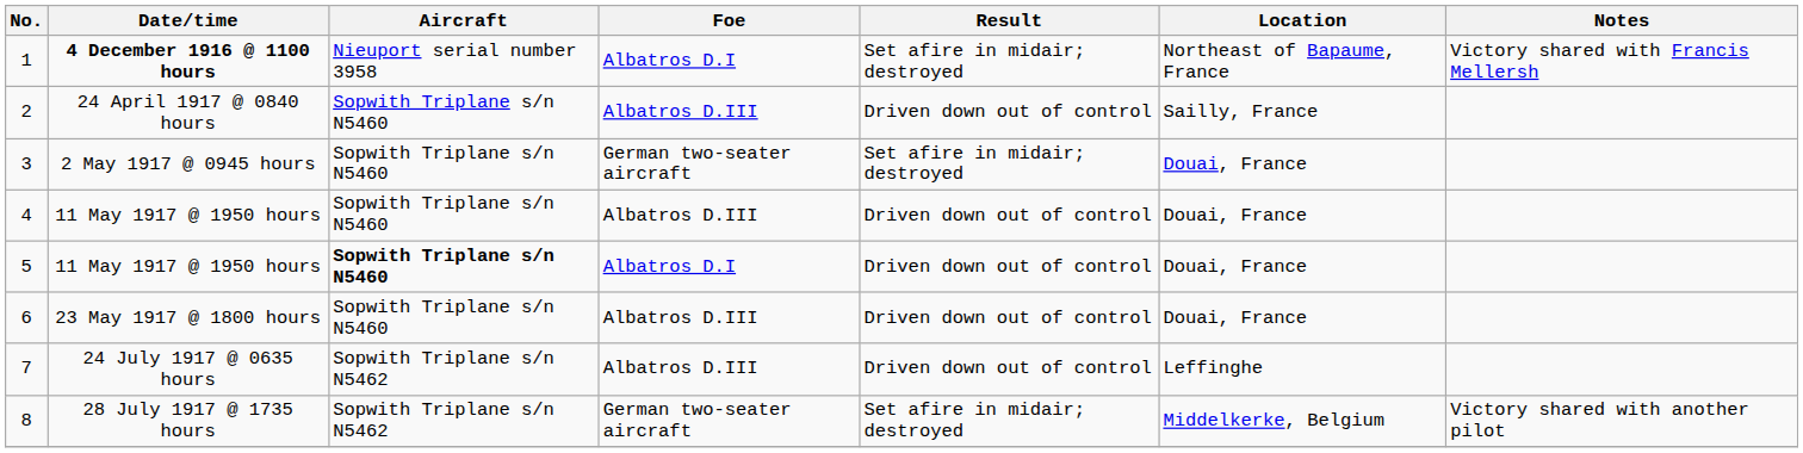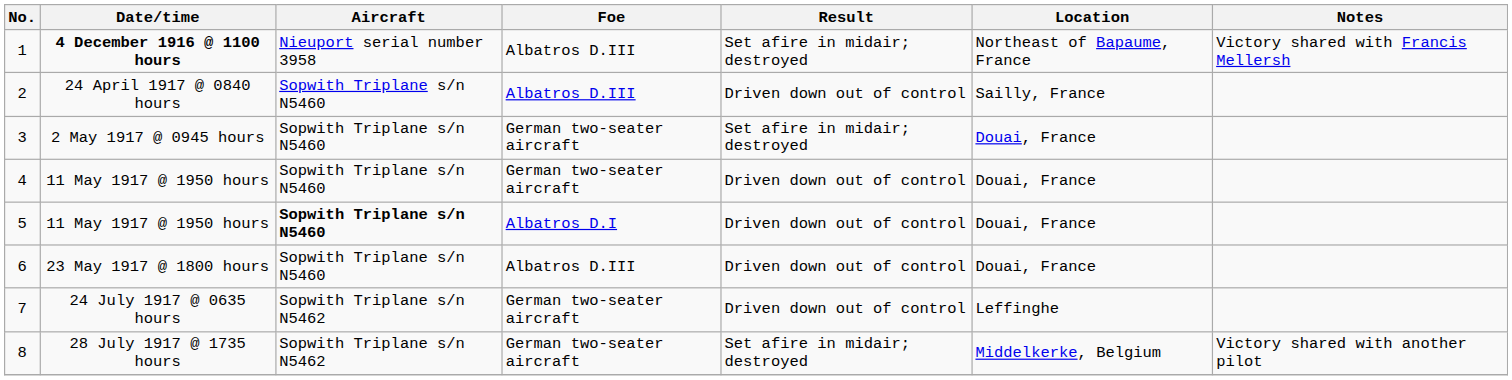 <table class="wikitable" border="1" style="margin: 1em auto 1em auto">
 <tr>
 <th>No.</th>
 <th>Date/time</th>
 <th>Aircraft</th>
 <th>Foe</th>
 <th>Result</th>
 <th>Location</th>
 <th>Notes</th>
 </tr>
 <tr>
 <td align="center">1</td>
 <td align="center"><strong>4 December 1916 @ 1100 hours</strong></td>
 <td><a href='#'>Nieuport</a> serial number 3958</td>
-<td><a href='#'>Albatros D.I</a></td>
+<td>Albatros D.III</td>
 <td>Set afire in midair; destroyed</td>
 <td>Northeast of <a href='#'>Bapaume</a>, France</td>
 <td>Victory shared with <a href='#'>Francis Mellersh</a></td>
 </tr>
 <tr>
 <td align="center">2</td>
 <td align="center">24 April 1917 @ 0840 hours</td>
 <td><a href='#'>Sopwith Triplane</a> s/n N5460</td>
 <td><a href='#'>Albatros D.III</a></td>
 <td>Driven down out of control</td>
 <td>Sailly, France</td>
 <td></td>
 </tr>
 <tr>
 <td align="center">3</td>
 <td align="center">2 May 1917 @ 0945 hours</td>
 <td>Sopwith Triplane s/n N5460</td>
 <td>German two-seater aircraft</td>
 <td>Set afire in midair; destroyed</td>
 <td><a href='#'>Douai</a>, France</td>
 <td></td>
 </tr>
 <tr>
 <td align="center">4</td>
 <td align="center">11 May 1917 @ 1950 hours</td>
 <td>Sopwith Triplane s/n N5460</td>
-<td>Albatros D.III</td>
+<td>German two-seater aircraft</td>
 <td>Driven down out of control</td>
 <td>Douai, France</td>
 <td></td>
 </tr>
 <tr>
 <td align="center">5</td>
 <td align="center">11 May 1917 @ 1950 hours</td>
 <td><strong>Sopwith Triplane s/n N5460</strong></td>
 <td><a href='#'>Albatros D.I</a></td>
 <td>Driven down out of control</td>
 <td>Douai, France</td>
 <td></td>
 </tr>
 <tr>
 <td align="center">6</td>
 <td align="center">23 May 1917 @ 1800 hours</td>
 <td>Sopwith Triplane s/n N5460</td>
 <td>Albatros D.III</td>
 <td>Driven down out of control</td>
 <td>Douai, France</td>
 <td></td>
 </tr>
 <tr>
 <td align="center">7</td>
 <td align="center">24 July 1917 @ 0635 hours</td>
 <td>Sopwith Triplane s/n N5462</td>
-<td>Albatros D.III</td>
+<td>German two-seater aircraft</td>
 <td>Driven down out of control</td>
 <td>Leffinghe</td>
 <td></td>
 </tr>
 <tr>
 <td align="center">8</td>
 <td align="center">28 July 1917 @ 1735 hours</td>
 <td>Sopwith Triplane s/n N5462</td>
 <td>German two-seater aircraft</td>
 <td>Set afire in midair; destroyed</td>
 <td><a href='#'>Middelkerke</a>, Belgium</td>
 <td>Victory shared with another pilot</td>
 </tr>
 <tr>
 </tr>
 </table>
